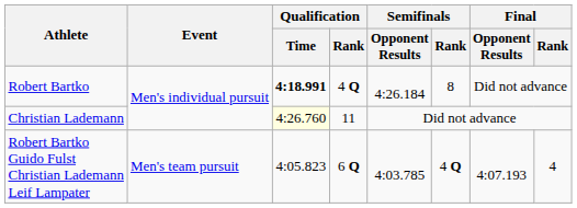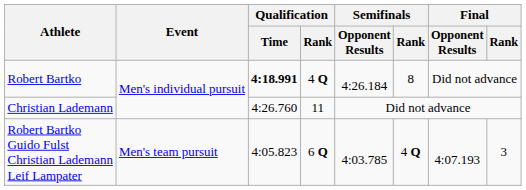 <table class=wikitable style="font-size:90%">
 <tr>
 <th rowspan="2">Athlete</th>
 <th rowspan="2">Event</th>
 <th colspan="2">Qualification</th>
 <th colspan="2">Semifinals</th>
 <th colspan="2">Final</th>
 </tr>
 <tr style="font-size:95%">
 <th>Time</th>
 <th>Rank</th>
 <th>Opponent<br>Results</th>
 <th>Rank</th>
 <th>Opponent<br>Results</th>
 <th>Rank</th>
 </tr>
 <tr align=center>
 <td align=left><a href='#'>Robert Bartko</a></td>
 <td align=left rowspan=2><a href='#'>Men's individual pursuit</a></td>
 <td><strong>4:18.991</strong></td>
 <td>4 <strong>Q</strong></td>
 <td><br>4:26.184</td>
 <td>8</td>
 <td colspan=2>Did not advance</td>
 </tr>
 <tr align=center>
 <td align=left><a href='#'>Christian Lademann</a></td>
-<td style="background: lightyellow;">4:26.760</td>
+<td>4:26.760</td>
 <td>11</td>
 <td colspan=4>Did not advance</td>
 </tr>
 <tr align=center>
 <td align=left><a href='#'>Robert Bartko</a><br><a href='#'>Guido Fulst</a><br><a href='#'>Christian Lademann</a><br><a href='#'>Leif Lampater</a></td>
 <td align=left><a href='#'>Men's team pursuit</a></td>
 <td>4:05.823</td>
 <td>6 <strong>Q</strong></td>
 <td><br>4:03.785</td>
 <td>4 <strong>Q</strong></td>
 <td><br>4:07.193</td>
-<td>4</td>
+<td>3</td>
 </tr>
 </table>
